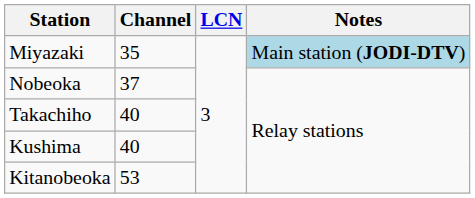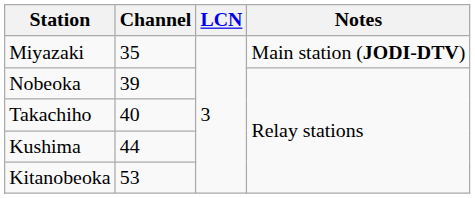 <table class="wikitable">
 <tr>
 <th>Station</th>
 <th>Channel</th>
 <th><a href='#'>LCN</a></th>
 <th>Notes</th>
 </tr>
 <tr>
 <td>Miyazaki</td>
 <td>35</td>
 <td rowspan="5">3</td>
-<td style="background: lightblue;">Main station (<strong>JODI-DTV</strong>)</td>
+<td>Main station (<strong>JODI-DTV</strong>)</td>
 </tr>
 <tr>
 <td>Nobeoka</td>
-<td>37</td>
+<td>39</td>
 <td rowspan="4">Relay stations</td>
 </tr>
 <tr>
 <td>Takachiho</td>
 <td>40</td>
 </tr>
 <tr>
 <td>Kushima</td>
-<td>40</td>
+<td>44</td>
 </tr>
 <tr>
 <td>Kitanobeoka</td>
 <td>53</td>
 </tr>
 </table>
